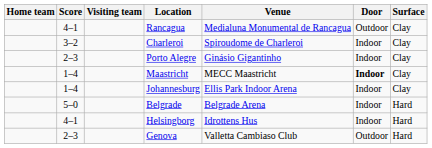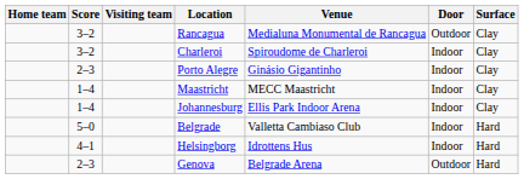 <table class="wikitable" style="border:1px solid #aaa;">
 <tr>
 <th>Home team</th>
 <th>Score</th>
 <th>Visiting team</th>
 <th>Location</th>
 <th>Venue</th>
 <th>Door</th>
 <th>Surface</th>
 </tr>
 <tr>
 <td><strong></strong></td>
-<td style="text-align:center;">4–1</td>
+<td style="text-align:center;">3–2</td>
 <td></td>
 <td><a href='#'>Rancagua</a></td>
 <td><a href='#'>Medialuna Monumental de Rancagua</a></td>
 <td>Outdoor</td>
 <td>Clay</td>
 </tr>
 <tr>
 <td><strong></strong></td>
 <td style="text-align:center;">3–2</td>
 <td></td>
 <td><a href='#'>Charleroi</a></td>
 <td><a href='#'>Spiroudome de Charleroi</a></td>
 <td>Indoor</td>
 <td>Clay</td>
 </tr>
 <tr>
 <td></td>
 <td style="text-align:center;">2–3</td>
 <td><strong></strong></td>
 <td><a href='#'>Porto Alegre</a></td>
 <td><a href='#'>Ginásio Gigantinho</a></td>
 <td>Indoor</td>
 <td>Clay</td>
 </tr>
 <tr>
 <td></td>
 <td style="text-align:center;">1–4</td>
 <td><strong></strong></td>
 <td><a href='#'>Maastricht</a></td>
 <td>MECC Maastricht</td>
-<td><strong>Indoor</strong></td>
+<td>Indoor</td>
 <td>Clay</td>
 </tr>
 <tr>
 <td></td>
 <td style="text-align:center;">1–4</td>
 <td><strong></strong></td>
 <td><a href='#'>Johannesburg</a></td>
 <td><a href='#'>Ellis Park Indoor Arena</a></td>
 <td>Indoor</td>
 <td>Clay</td>
 </tr>
 <tr>
 <td><strong></strong></td>
 <td style="text-align:center;">5–0</td>
 <td></td>
 <td><a href='#'>Belgrade</a></td>
-<td><a href='#'>Belgrade Arena</a></td>
+<td>Valletta Cambiaso Club</td>
 <td>Indoor</td>
 <td>Hard</td>
 </tr>
 <tr>
 <td><strong></strong></td>
 <td style="text-align:center;">4–1</td>
 <td></td>
 <td><a href='#'>Helsingborg</a></td>
 <td><a href='#'>Idrottens Hus</a></td>
 <td>Indoor</td>
 <td>Hard</td>
 </tr>
 <tr>
 <td></td>
 <td style="text-align:center;">2–3</td>
 <td><strong></strong></td>
 <td><a href='#'>Genova</a></td>
-<td>Valletta Cambiaso Club</td>
+<td><a href='#'>Belgrade Arena</a></td>
 <td>Outdoor</td>
 <td>Hard</td>
 </tr>
 </table>
